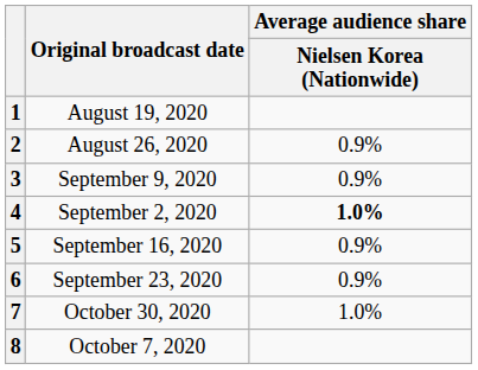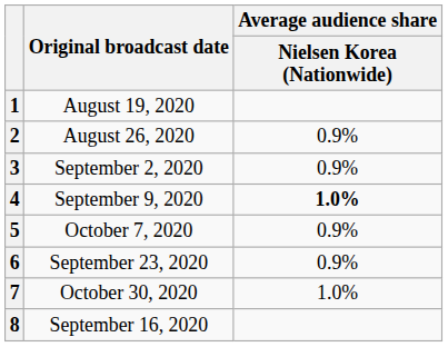 <table class="wikitable" style="text-align:center">
 <tr>
 <th rowspan="2"></th>
 <th rowspan="2">Original broadcast date</th>
 <th>Average audience share</th>
 </tr>
 <tr>
 <th>Nielsen Korea<br>(Nationwide)</th>
 </tr>
 <tr>
 <th>1</th>
 <td>August 19, 2020</td>
 <td></td>
 </tr>
 <tr>
 <th>2</th>
 <td>August 26, 2020</td>
 <td>0.9%</td>
 </tr>
 <tr>
 <th>3</th>
-<td>September 9, 2020</td>
+<td>September 2, 2020</td>
 <td>0.9%</td>
 </tr>
 <tr>
 <th>4</th>
-<td>September 2, 2020</td>
+<td>September 9, 2020</td>
 <td><strong>1.0%</strong></td>
 </tr>
 <tr>
 <th>5</th>
-<td>September 16, 2020</td>
+<td>October 7, 2020</td>
 <td>0.9%</td>
 </tr>
 <tr>
 <th>6</th>
 <td>September 23, 2020</td>
 <td>0.9%</td>
 </tr>
 <tr>
 <th>7</th>
 <td>October 30, 2020</td>
 <td>1.0%</td>
 </tr>
 <tr>
 <th>8</th>
-<td>October 7, 2020</td>
+<td>September 16, 2020</td>
 <td></td>
 </tr>
 </table>
